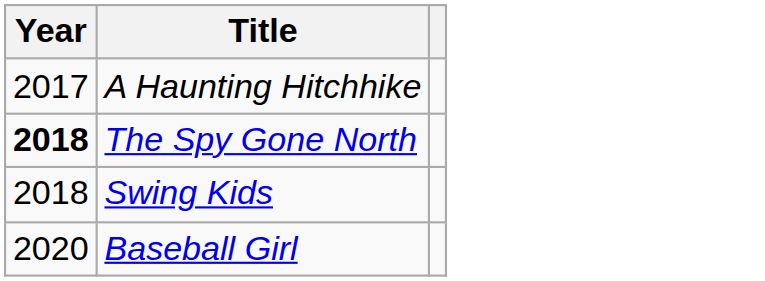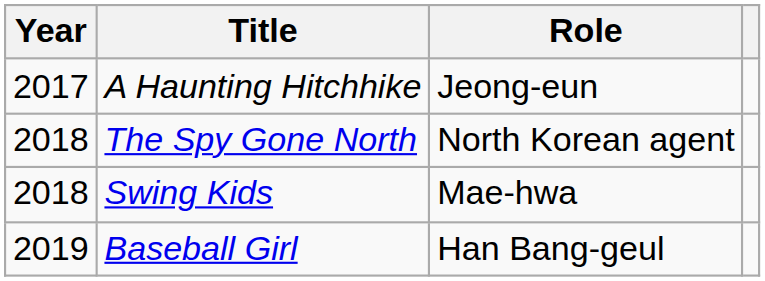 <table class="wikitable">
 <tr>
 <th scope="col">Year</th>
 <th scope="col">Title</th>
+<th scope="col">Role</th>
 <th scope="col"></th>
 </tr>
 <tr>
 <td>2017</td>
 <td><em>A Haunting Hitchhike</em></td>
+<td>Jeong-eun</td>
 <td></td>
 </tr>
 <tr>
-<td><strong>2018</strong></td>
+<td>2018</td>
 <td><em><a href='#'>The Spy Gone North</a></em></td>
+<td>North Korean agent</td>
 <td></td>
 </tr>
 <tr>
 <td>2018</td>
 <td><em><a href='#'>Swing Kids</a></em></td>
+<td>Mae-hwa</td>
 <td></td>
 </tr>
 <tr>
-<td>2020</td>
+<td>2019</td>
 <td><em><a href='#'>Baseball Girl</a></em></td>
+<td>Han Bang-geul</td>
 <td></td>
 </tr>
 </table>
